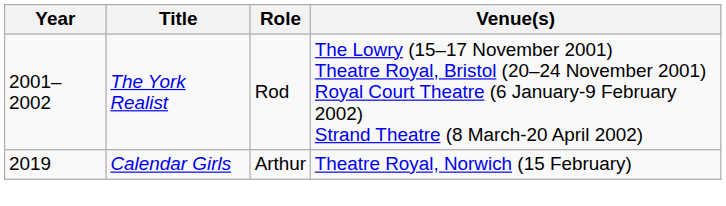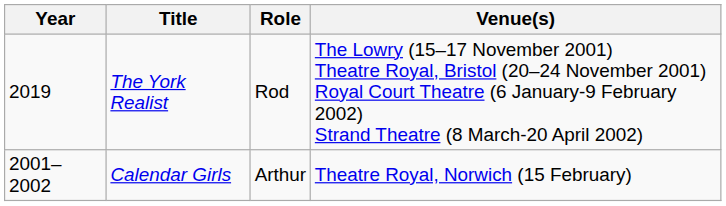 <table class="wikitable sortable">
 <tr>
 <th>Year</th>
 <th>Title</th>
 <th>Role</th>
 <th>Venue(s)</th>
 </tr>
 <tr>
-<td>2001–2002</td>
+<td>2019</td>
 <td><em><a href='#'>The York Realist</a></em></td>
 <td>Rod</td>
 <td><a href='#'>The Lowry</a> (15–17 November 2001)<br><a href='#'>Theatre Royal, Bristol</a> (20–24 November 2001)<br><a href='#'>Royal Court Theatre</a> (6 January-9 February 2002)<br><a href='#'>Strand Theatre</a> (8 March-20 April 2002)</td>
 </tr>
 <tr>
-<td>2019</td>
+<td>2001–2002</td>
 <td><em><a href='#'>Calendar Girls</a></em></td>
 <td>Arthur</td>
 <td><a href='#'>Theatre Royal, Norwich</a> (15 February)</td>
 </tr>
 </table>
